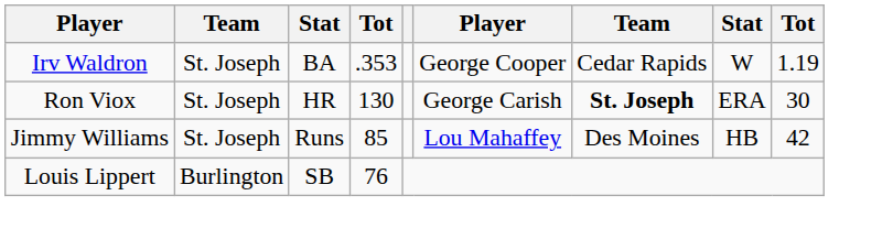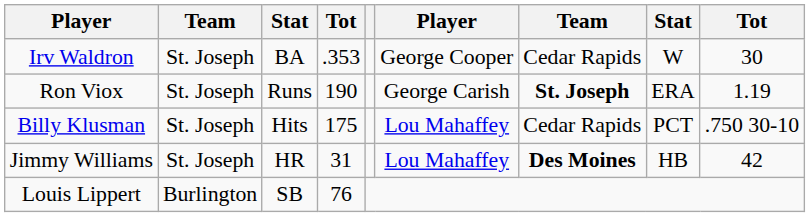 <table class="wikitable" style="text-align:center">
 <tr>
 <th>Player</th>
 <th>Team</th>
 <th>Stat</th>
 <th>Tot</th>
 <th></th>
 <th>Player</th>
 <th>Team</th>
 <th>Stat</th>
 <th>Tot</th>
 </tr>
 <tr>
 <td><a href='#'>Irv Waldron</a></td>
 <td>St. Joseph</td>
 <td>BA</td>
 <td>.353</td>
 <td></td>
 <td>George Cooper</td>
 <td>Cedar Rapids</td>
 <td>W</td>
-<td>1.19</td>
+<td>30</td>
 </tr>
 <tr>
 <td>Ron Viox</td>
 <td>St. Joseph</td>
-<td>HR</td>
-<td>130</td>
+<td>Runs</td>
+<td>190</td>
 <td></td>
 <td>George Carish</td>
 <td><strong>St. Joseph</strong></td>
 <td>ERA</td>
-<td>30</td>
+<td>1.19</td>
+</tr>
+<tr>
+<td><a href='#'>Billy Klusman</a></td>
+<td>St. Joseph</td>
+<td>Hits</td>
+<td>175</td>
+<td></td>
+<td><a href='#'>Lou Mahaffey</a></td>
+<td>Cedar Rapids</td>
+<td>PCT</td>
+<td>.750 30-10</td>
 </tr>
 <tr>
 <td>Jimmy Williams</td>
 <td>St. Joseph</td>
-<td>Runs</td>
-<td>85</td>
+<td>HR</td>
+<td>31</td>
 <td></td>
 <td><a href='#'>Lou Mahaffey</a></td>
-<td>Des Moines</td>
+<td><strong>Des Moines</strong></td>
 <td>HB</td>
 <td>42</td>
 </tr>
 <tr>
 <td>Louis Lippert</td>
 <td>Burlington</td>
 <td>SB</td>
 <td>76</td>
 </tr>
 </table>
